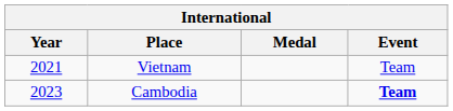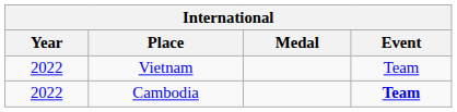 <table class="wikitable center col2izq" style="text-align:center;width:445px;">
 <tr>
 <th colspan="4">International</th>
 </tr>
 <tr>
 <th>Year</th>
 <th>Place</th>
 <th>Medal</th>
 <th>Event</th>
 </tr>
 <tr>
-<td><a href='#'>2021</a></td>
+<td><a href='#'>2022</a></td>
 <td> <a href='#'>Vietnam</a></td>
 <td></td>
 <td><a href='#'>Team</a></td>
 </tr>
 <tr>
-<td><a href='#'>2023</a></td>
+<td><a href='#'>2022</a></td>
 <td> <a href='#'>Cambodia</a></td>
 <td></td>
 <td><strong><a href='#'>Team</a></strong></td>
 </tr>
 </table>
